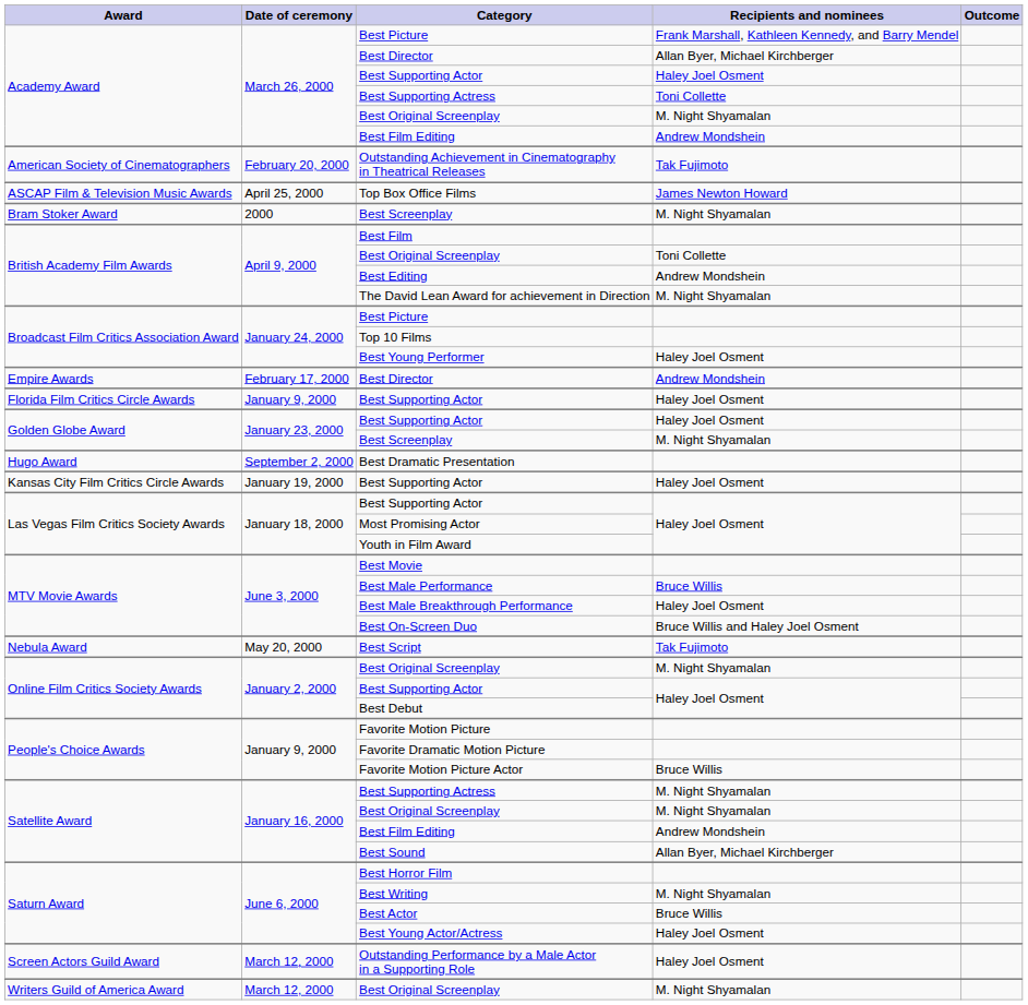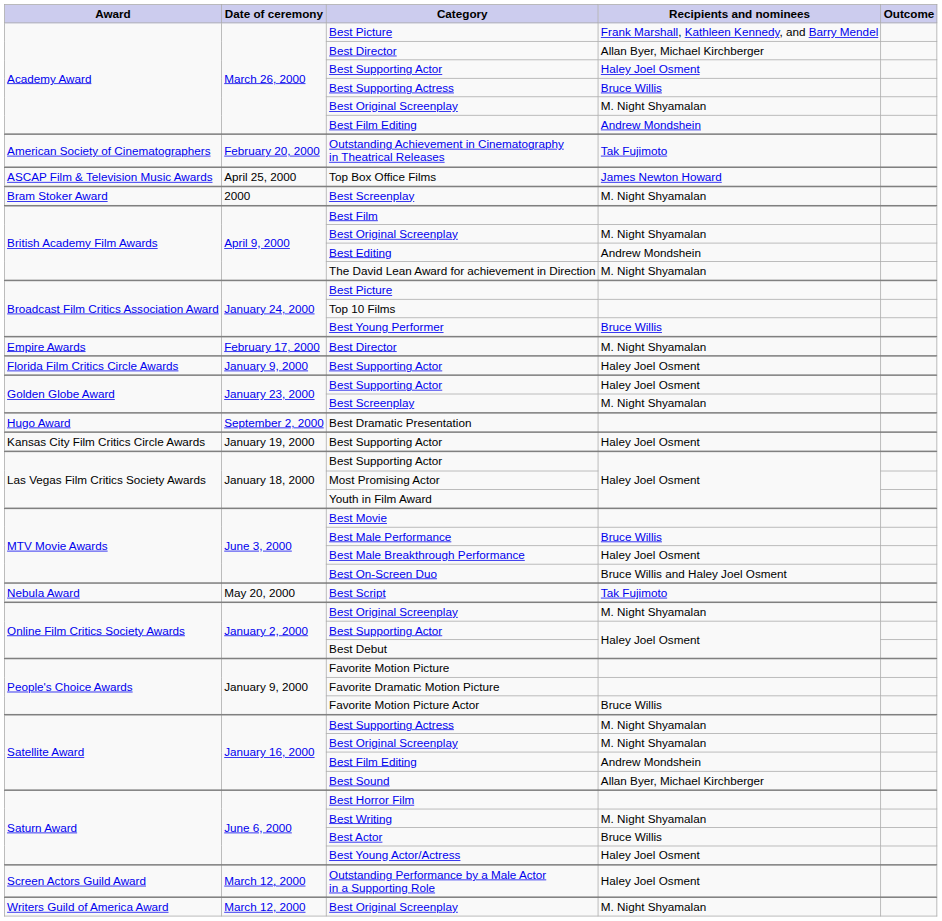 <table class="wikitable" style="font-size: 95%;">
 <tr align="center">
 <th style="background:#CCCCEE;">Award</th>
 <th style="background:#CCCCEE;">Date of ceremony</th>
 <th style="background:#CCCCEE;">Category</th>
 <th style="background:#CCCCEE;">Recipients and nominees</th>
 <th style="background:#CCCCEE;">Outcome</th>
 </tr>
 <tr>
 <td rowspan="6"><a href='#'>Academy Award</a></td>
 <td rowspan="6"><a href='#'>March 26, 2000</a></td>
 <td><a href='#'>Best Picture</a></td>
 <td><a href='#'>Frank Marshall</a>, <a href='#'>Kathleen Kennedy</a>, and <a href='#'>Barry Mendel</a></td>
 <td></td>
 </tr>
 <tr>
 <td><a href='#'>Best Director</a></td>
 <td>Allan Byer, Michael Kirchberger</td>
 <td></td>
 </tr>
 <tr>
 <td><a href='#'>Best Supporting Actor</a></td>
 <td><a href='#'>Haley Joel Osment</a></td>
 <td></td>
 </tr>
 <tr>
 <td><a href='#'>Best Supporting Actress</a></td>
-<td><a href='#'>Toni Collette</a></td>
+<td><a href='#'>Bruce Willis</a></td>
 <td></td>
 </tr>
 <tr>
 <td><a href='#'>Best Original Screenplay</a></td>
 <td>M. Night Shyamalan</td>
 <td></td>
 </tr>
 <tr>
 <td><a href='#'>Best Film Editing</a></td>
 <td><a href='#'>Andrew Mondshein</a></td>
 <td></td>
 </tr>
 <tr style="border-top:2px solid gray;">
 <td><a href='#'>American Society of Cinematographers</a></td>
 <td><a href='#'>February 20, 2000</a></td>
 <td><a href='#'>Outstanding Achievement in Cinematography<br> in Theatrical Releases</a></td>
 <td><a href='#'>Tak Fujimoto</a></td>
 <td></td>
 </tr>
 <tr style="border-top:2px solid gray;">
 <td><a href='#'>ASCAP Film & Television Music Awards</a></td>
 <td>April 25, 2000</td>
 <td>Top Box Office Films</td>
 <td><a href='#'>James Newton Howard</a></td>
 <td></td>
 </tr>
 <tr style="border-top:2px solid gray;">
 <td><a href='#'>Bram Stoker Award</a></td>
 <td>2000</td>
 <td><a href='#'>Best Screenplay</a></td>
 <td>M. Night Shyamalan</td>
 <td></td>
 </tr>
 <tr style="border-top:2px solid gray;">
 <td rowspan="4"><a href='#'>British Academy Film Awards</a></td>
 <td rowspan="4"><a href='#'>April 9, 2000</a></td>
 <td><a href='#'>Best Film</a></td>
 <td></td>
 <td></td>
 </tr>
 <tr>
 <td><a href='#'>Best Original Screenplay</a></td>
-<td>Toni Collette</td>
+<td>M. Night Shyamalan</td>
 <td></td>
 </tr>
 <tr>
 <td><a href='#'>Best Editing</a></td>
 <td>Andrew Mondshein</td>
 <td></td>
 </tr>
 <tr>
 <td>The David Lean Award for achievement in Direction</td>
 <td>M. Night Shyamalan</td>
 <td></td>
 </tr>
 <tr style="border-top:2px solid gray;">
 <td rowspan="3"><a href='#'>Broadcast Film Critics Association Award</a></td>
 <td rowspan="3"><a href='#'>January 24, 2000</a></td>
 <td><a href='#'>Best Picture</a></td>
 <td></td>
 <td></td>
 </tr>
 <tr>
 <td>Top 10 Films</td>
 <td></td>
 <td></td>
 </tr>
 <tr>
 <td><a href='#'>Best Young Performer</a></td>
-<td>Haley Joel Osment</td>
+<td><a href='#'>Bruce Willis</a></td>
 <td></td>
 </tr>
 <tr style="border-top:2px solid gray;">
 <td><a href='#'>Empire Awards</a></td>
 <td><a href='#'>February 17, 2000</a></td>
 <td><a href='#'>Best Director</a></td>
-<td><a href='#'>Andrew Mondshein</a></td>
+<td>M. Night Shyamalan</td>
 <td></td>
 </tr>
 <tr style="border-top:2px solid gray;">
 <td><a href='#'>Florida Film Critics Circle Awards</a></td>
 <td><a href='#'>January 9, 2000</a></td>
 <td><a href='#'>Best Supporting Actor</a></td>
 <td>Haley Joel Osment</td>
 <td></td>
 </tr>
 <tr style="border-top:2px solid gray;">
 <td rowspan="2"><a href='#'>Golden Globe Award</a></td>
 <td rowspan="2"><a href='#'>January 23, 2000</a></td>
 <td><a href='#'>Best Supporting Actor</a></td>
 <td>Haley Joel Osment</td>
 <td></td>
 </tr>
 <tr>
 <td><a href='#'>Best Screenplay</a></td>
 <td>M. Night Shyamalan</td>
 <td></td>
 </tr>
 <tr style="border-top:2px solid gray;">
 <td><a href='#'>Hugo Award</a></td>
 <td><a href='#'>September 2, 2000</a></td>
 <td>Best Dramatic Presentation</td>
 <td></td>
 <td></td>
 </tr>
 <tr style="border-top:2px solid gray;">
 <td>Kansas City Film Critics Circle Awards</td>
 <td>January 19, 2000</td>
 <td>Best Supporting Actor</td>
 <td>Haley Joel Osment</td>
 <td></td>
 </tr>
 <tr style="border-top:2px solid gray;">
 <td rowspan="3">Las Vegas Film Critics Society Awards</td>
 <td rowspan="3">January 18, 2000</td>
 <td>Best Supporting Actor</td>
 <td rowspan=3>Haley Joel Osment</td>
 <td></td>
 </tr>
 <tr>
 <td>Most Promising Actor</td>
 <td></td>
 </tr>
 <tr>
 <td>Youth in Film Award</td>
 <td></td>
 </tr>
 <tr style="border-top:2px solid gray;">
 <td rowspan="4"><a href='#'>MTV Movie Awards</a></td>
 <td rowspan="4"><a href='#'>June 3, 2000</a></td>
 <td><a href='#'>Best Movie</a></td>
 <td></td>
 <td></td>
 </tr>
 <tr>
 <td><a href='#'>Best Male Performance</a></td>
 <td><a href='#'>Bruce Willis</a></td>
 <td></td>
 </tr>
 <tr>
 <td><a href='#'>Best Male Breakthrough Performance</a></td>
 <td>Haley Joel Osment</td>
 <td></td>
 </tr>
 <tr>
 <td><a href='#'>Best On-Screen Duo</a></td>
 <td>Bruce Willis and Haley Joel Osment</td>
 <td></td>
 </tr>
 <tr style="border-top:2px solid gray;">
 <td><a href='#'>Nebula Award</a></td>
 <td>May 20, 2000</td>
 <td><a href='#'>Best Script</a></td>
 <td><a href='#'>Tak Fujimoto</a></td>
 <td></td>
 </tr>
 <tr style="border-top:2px solid gray;">
 <td rowspan="3"><a href='#'>Online Film Critics Society Awards</a></td>
 <td rowspan="3"><a href='#'>January 2, 2000</a></td>
 <td><a href='#'>Best Original Screenplay</a></td>
 <td>M. Night Shyamalan</td>
 <td></td>
 </tr>
 <tr>
 <td><a href='#'>Best Supporting Actor</a></td>
 <td rowspan=2>Haley Joel Osment</td>
 <td></td>
 </tr>
 <tr>
 <td>Best Debut</td>
 <td></td>
 </tr>
 <tr style="border-top:2px solid gray;">
 <td rowspan="3"><a href='#'>People's Choice Awards</a></td>
 <td rowspan="3">January 9, 2000</td>
 <td>Favorite Motion Picture</td>
 <td></td>
 <td></td>
 </tr>
 <tr>
 <td>Favorite Dramatic Motion Picture</td>
 <td></td>
 <td></td>
 </tr>
 <tr>
 <td>Favorite Motion Picture Actor</td>
 <td>Bruce Willis</td>
 <td></td>
 </tr>
 <tr style="border-top:2px solid gray;">
 <td rowspan="4"><a href='#'>Satellite Award</a></td>
 <td rowspan="4"><a href='#'>January 16, 2000</a></td>
 <td><a href='#'>Best Supporting Actress</a></td>
 <td>M. Night Shyamalan</td>
 <td></td>
 </tr>
 <tr>
 <td><a href='#'>Best Original Screenplay</a></td>
 <td>M. Night Shyamalan</td>
 <td></td>
 </tr>
 <tr>
 <td><a href='#'>Best Film Editing</a></td>
 <td>Andrew Mondshein</td>
 <td></td>
 </tr>
 <tr>
 <td><a href='#'>Best Sound</a></td>
 <td>Allan Byer, Michael Kirchberger</td>
 <td></td>
 </tr>
 <tr style="border-top:2px solid gray;">
 <td rowspan="4"><a href='#'>Saturn Award</a></td>
 <td rowspan="4"><a href='#'>June 6, 2000</a></td>
 <td><a href='#'>Best Horror Film</a></td>
 <td></td>
 <td></td>
 </tr>
 <tr>
 <td><a href='#'>Best Writing</a></td>
 <td>M. Night Shyamalan</td>
 <td></td>
 </tr>
 <tr>
 <td><a href='#'>Best Actor</a></td>
 <td>Bruce Willis</td>
 <td></td>
 </tr>
 <tr>
 <td><a href='#'>Best Young Actor/Actress</a></td>
 <td>Haley Joel Osment</td>
 <td></td>
 </tr>
 <tr style="border-top:2px solid gray;">
 <td><a href='#'>Screen Actors Guild Award</a></td>
 <td><a href='#'>March 12, 2000</a></td>
 <td><a href='#'>Outstanding Performance by a Male Actor<br> in a Supporting Role</a></td>
 <td>Haley Joel Osment</td>
 <td></td>
 </tr>
 <tr style="border-top:2px solid gray;">
 <td><a href='#'>Writers Guild of America Award</a></td>
 <td><a href='#'>March 12, 2000</a></td>
 <td><a href='#'>Best Original Screenplay</a></td>
 <td>M. Night Shyamalan</td>
 <td></td>
 </tr>
 </table>
